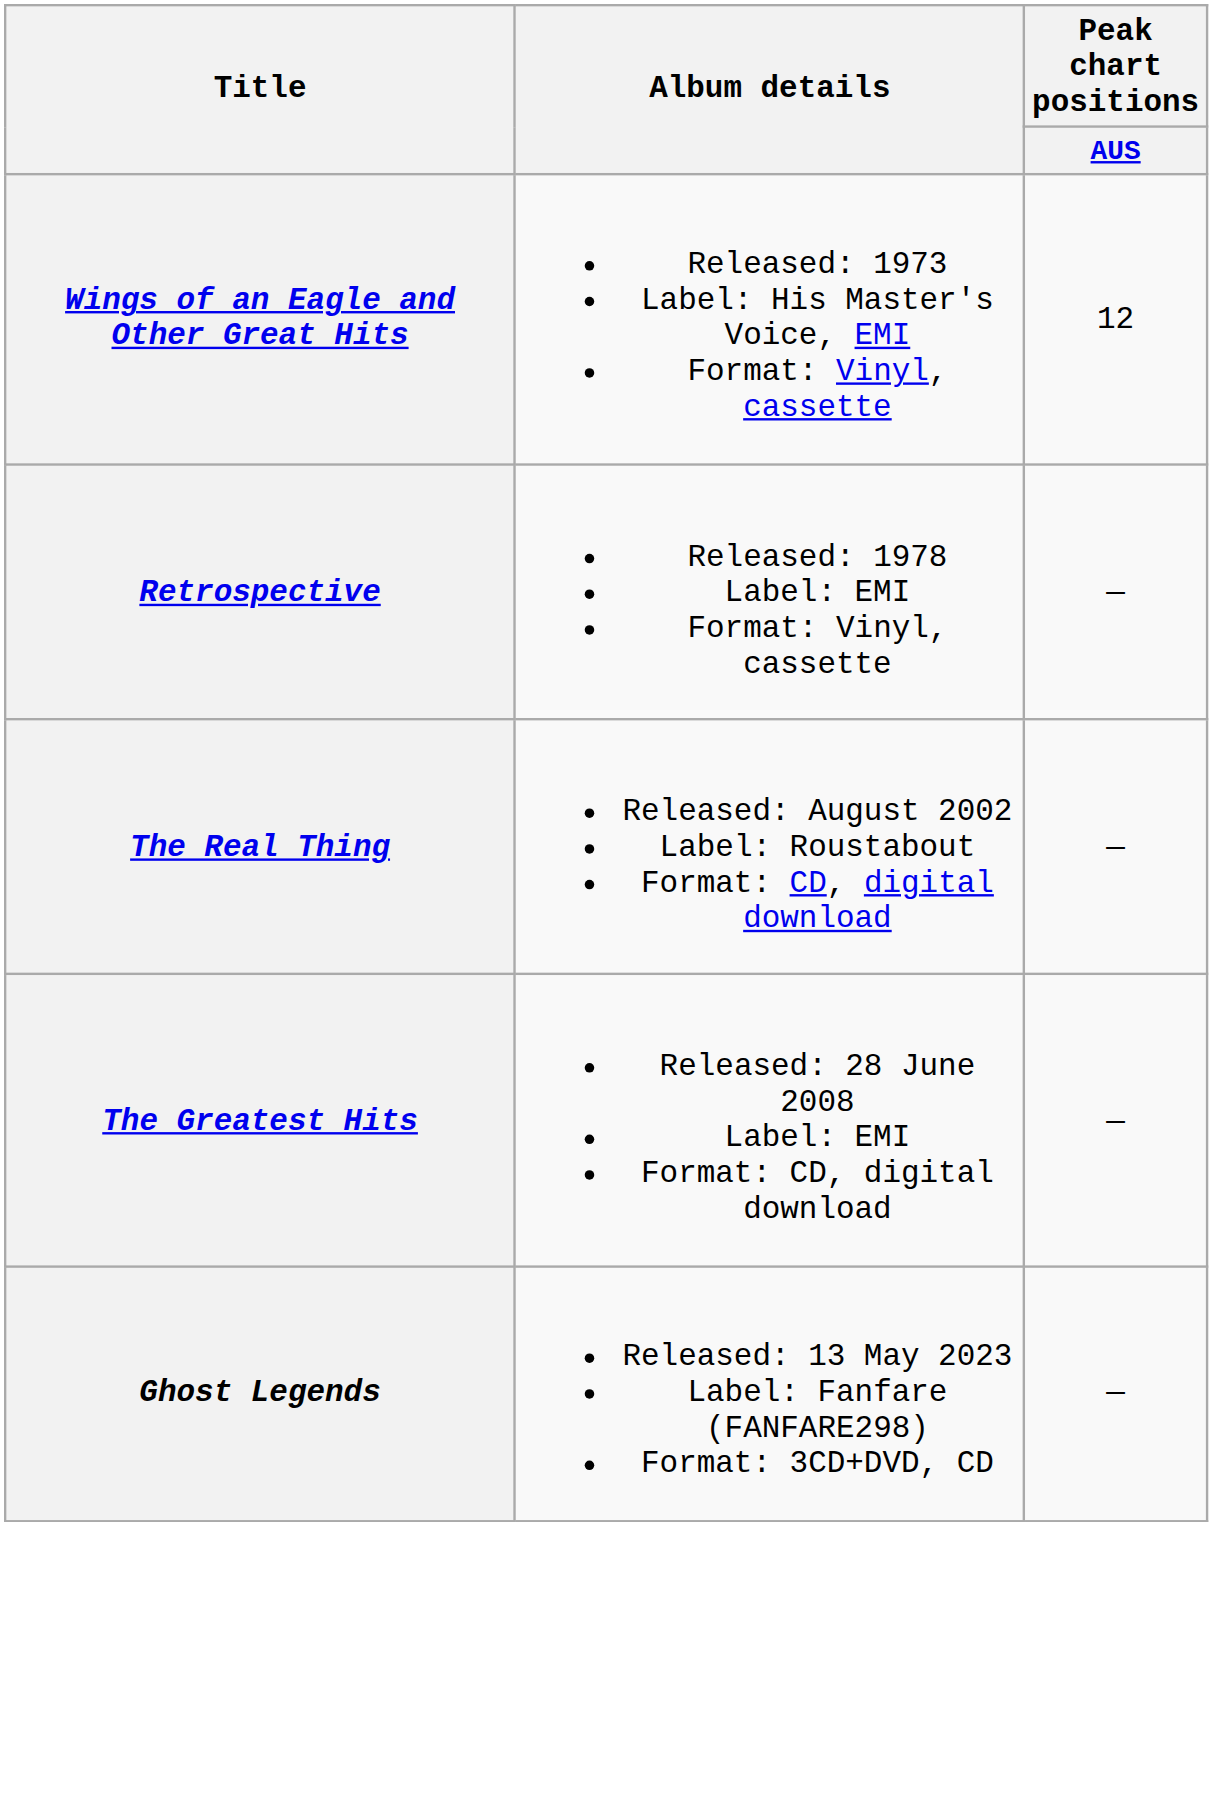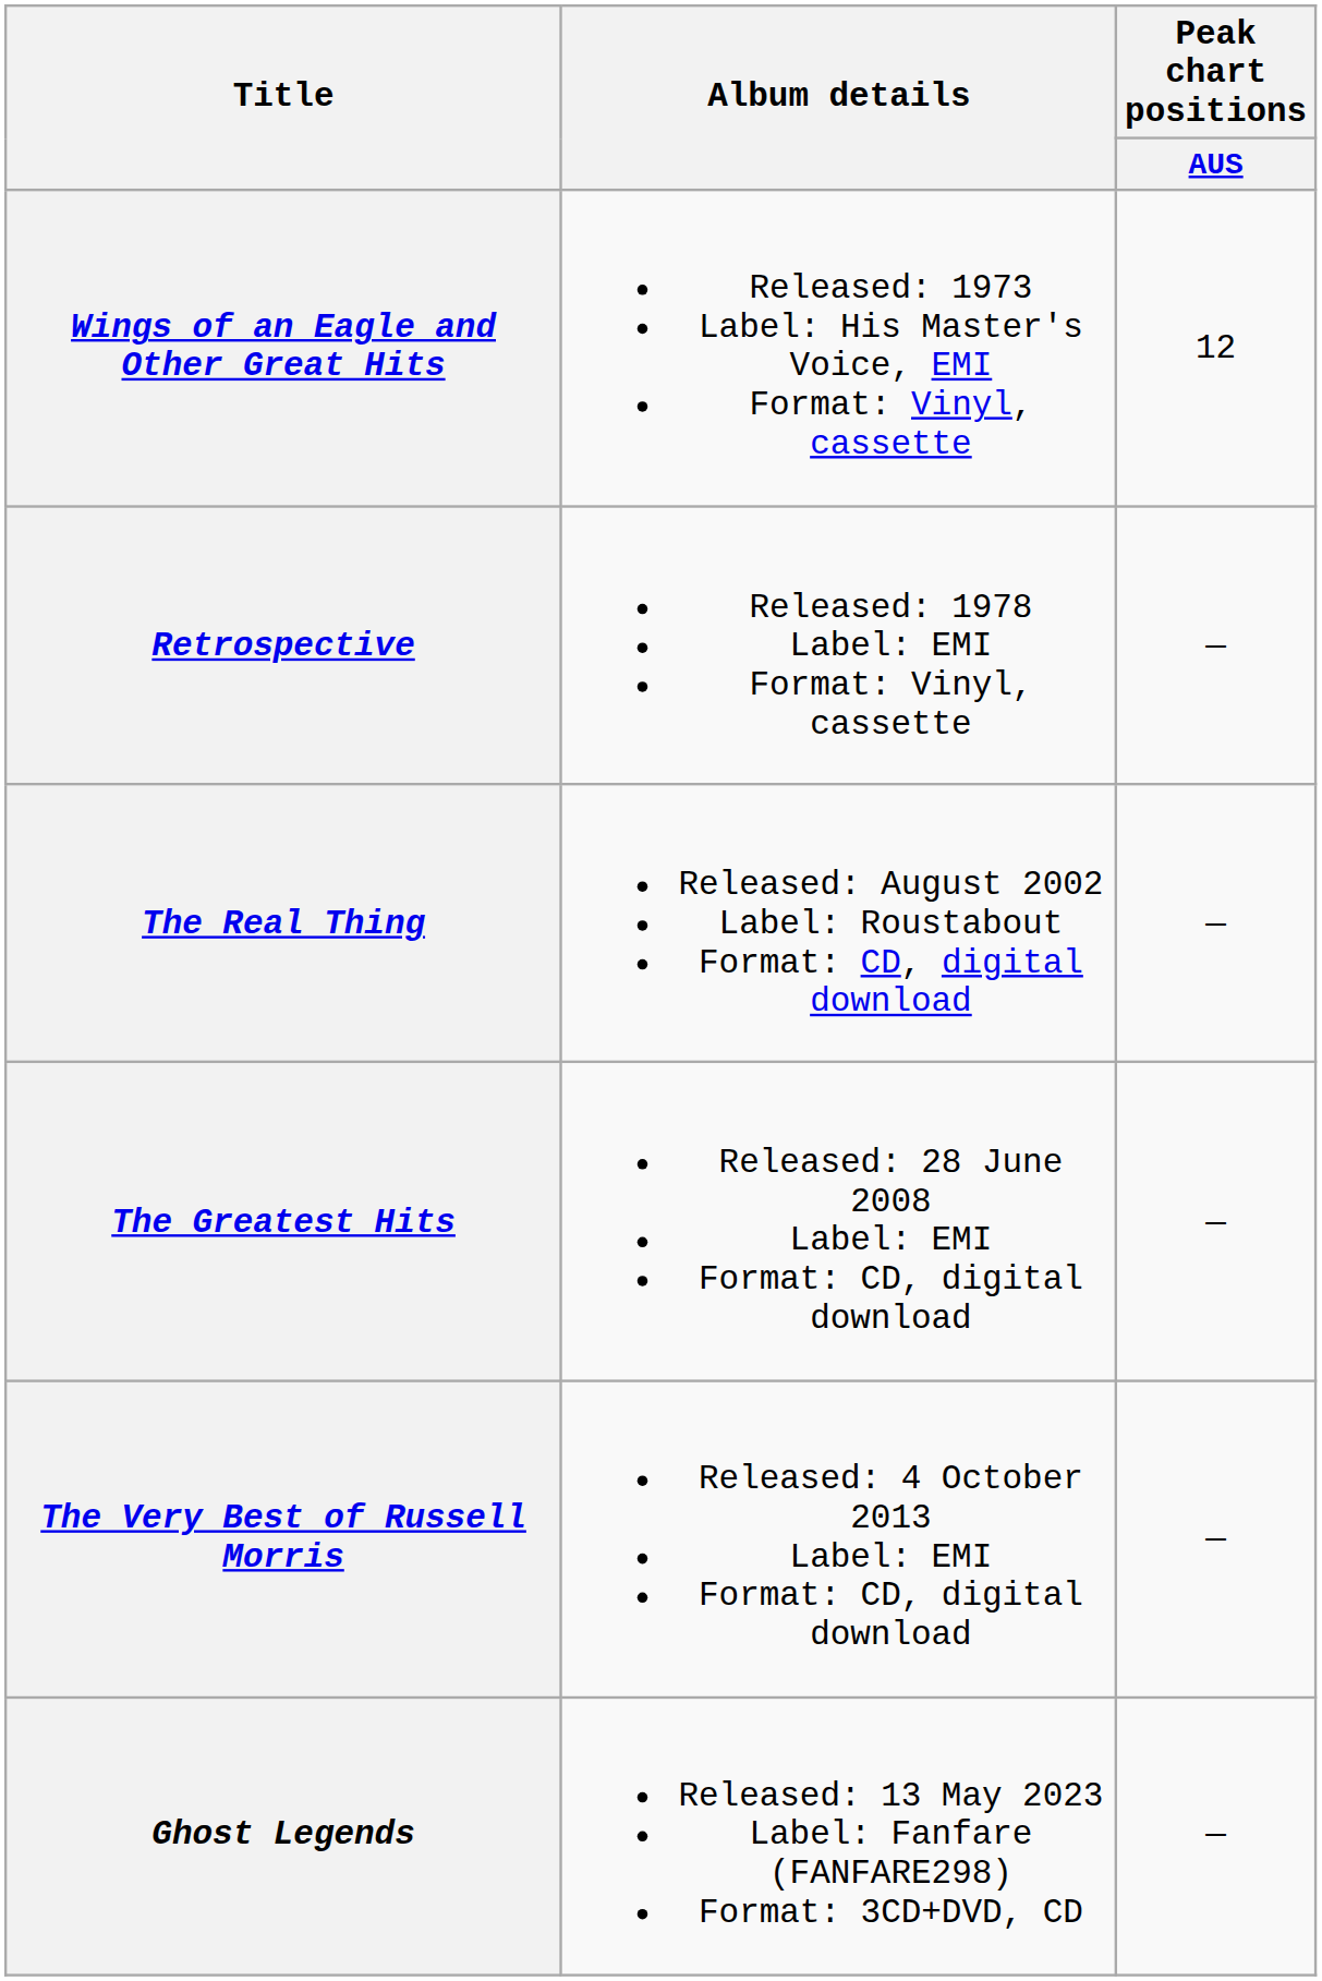 <table class="wikitable plainrowheaders" style="text-align:center;" border="1">
 <tr>
 <th scope="col" rowspan="2" style="width:16em;">Title</th>
 <th scope="col" rowspan="2" style="width:16em;">Album details</th>
 <th scope="col" colspan="1">Peak chart positions</th>
 </tr>
 <tr>
 <th scope="col" style="width:3em;font-size:90%;"><a href='#'>AUS</a></th>
 </tr>
 <tr>
 <th scope="row"><em><a href='#'>Wings of an Eagle and Other Great Hits</a></em></th>
 <td><br><ul><li>Released: 1973</li><li>Label: His Master's Voice, <a href='#'>EMI</a></li><li>Format: <a href='#'>Vinyl</a>, <a href='#'>cassette</a></li></ul></td>
 <td>12</td>
 </tr>
 <tr>
 <th scope="row"><em><a href='#'>Retrospective</a></em></th>
 <td><br><ul><li>Released: 1978</li><li>Label: EMI</li><li>Format: Vinyl, cassette</li></ul></td>
 <td>—</td>
 </tr>
 <tr>
 <th scope="row"><em><a href='#'>The Real Thing</a></em></th>
 <td><br><ul><li>Released: August 2002</li><li>Label: Roustabout</li><li>Format: <a href='#'>CD</a>, <a href='#'>digital download</a></li></ul></td>
 <td>—</td>
 </tr>
 <tr>
 <th scope="row"><em><a href='#'>The Greatest Hits</a></em></th>
 <td><br><ul><li>Released: 28 June 2008</li><li>Label: EMI</li><li>Format: CD, digital download</li></ul></td>
 <td>—</td>
 </tr>
 <tr>
+<th scope="row"><em><a href='#'>The Very Best of Russell Morris</a></em></th>
+<td><br><ul><li>Released: 4 October 2013</li><li>Label: EMI</li><li>Format: CD, digital download</li></ul></td>
+<td>—</td>
+</tr>
+<tr>
 <th scope="row"><em>Ghost Legends</em></th>
 <td><br><ul><li>Released: 13 May 2023</li><li>Label: Fanfare (FANFARE298)</li><li>Format: 3CD+DVD, CD</li></ul></td>
 <td>—</td>
 </tr>
 </table>
